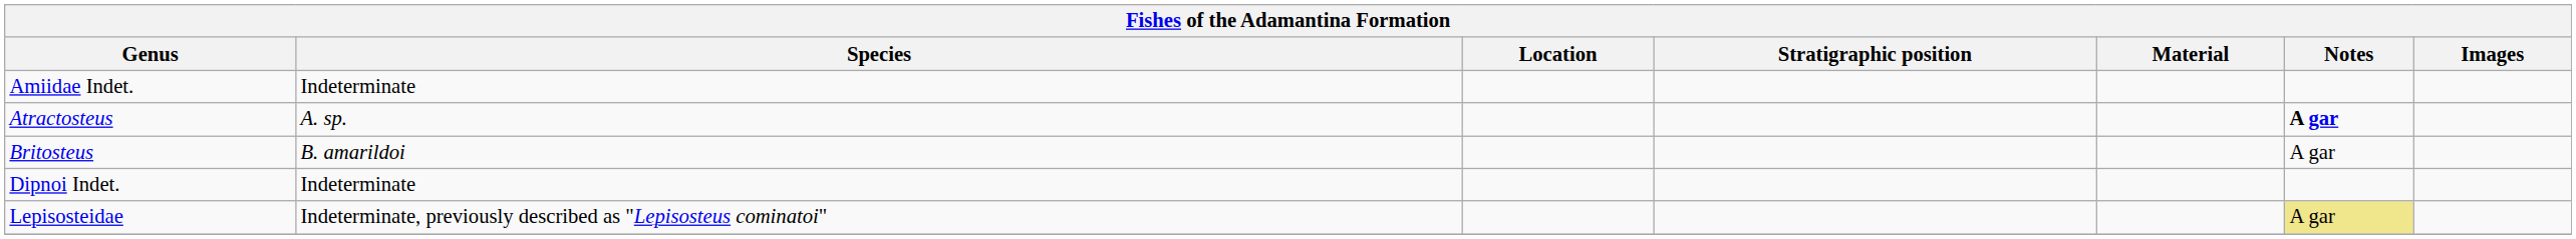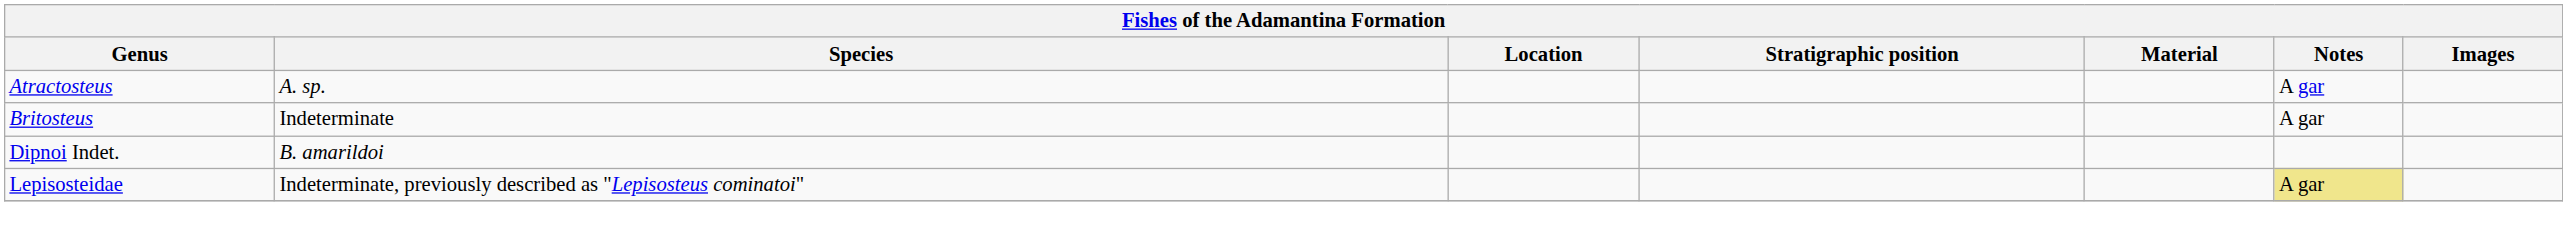 <table class="wikitable" align="center" width="100%">
 <tr>
 <th colspan="7" align="center"><strong><a href='#'>Fishes</a> of the Adamantina Formation</strong></th>
 </tr>
 <tr>
 <th>Genus</th>
 <th>Species</th>
 <th>Location</th>
 <th>Stratigraphic position</th>
 <th>Material</th>
 <th>Notes</th>
 <th>Images</th>
 </tr>
 <tr>
-<td><a href='#'>Amiidae</a> Indet.</td>
-<td>Indeterminate</td>
-<td></td>
-<td></td>
-<td></td>
-<td></td>
-<td></td>
-</tr>
-<tr>
 <td><em><a href='#'>Atractosteus</a></em></td>
 <td><em>A. sp.</em></td>
 <td></td>
 <td></td>
 <td></td>
-<td><strong>A <a href='#'>gar</a></strong></td>
+<td>A <a href='#'>gar</a></td>
 <td></td>
 </tr>
 <tr>
 <td><em><a href='#'>Britosteus</a></em></td>
-<td><em>B. amarildoi</em></td>
+<td>Indeterminate</td>
 <td></td>
 <td></td>
 <td></td>
 <td>A gar</td>
 <td></td>
 </tr>
 <tr>
 <td><a href='#'>Dipnoi</a> Indet.</td>
-<td>Indeterminate</td>
+<td><em>B. amarildoi</em></td>
 <td></td>
 <td></td>
 <td></td>
 <td></td>
 <td></td>
 </tr>
 <tr>
 <td><a href='#'>Lepisosteidae</a></td>
 <td>Indeterminate, previously described as "<em><a href='#'>Lepisosteus</a> cominatoi</em>"</td>
 <td></td>
 <td></td>
 <td></td>
 <td style="background: khaki;">A gar</td>
 <td></td>
 </tr>
 <tr>
 </tr>
 </table>
